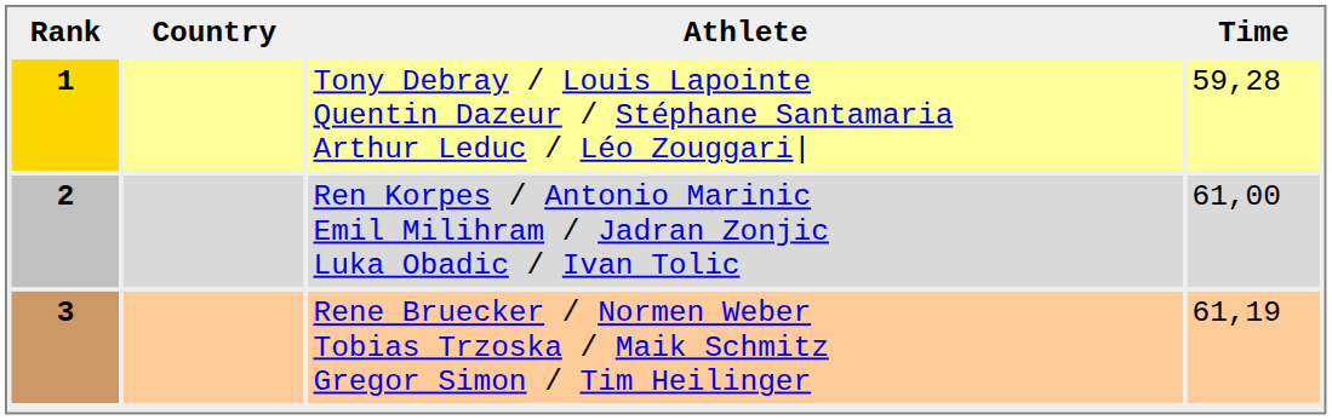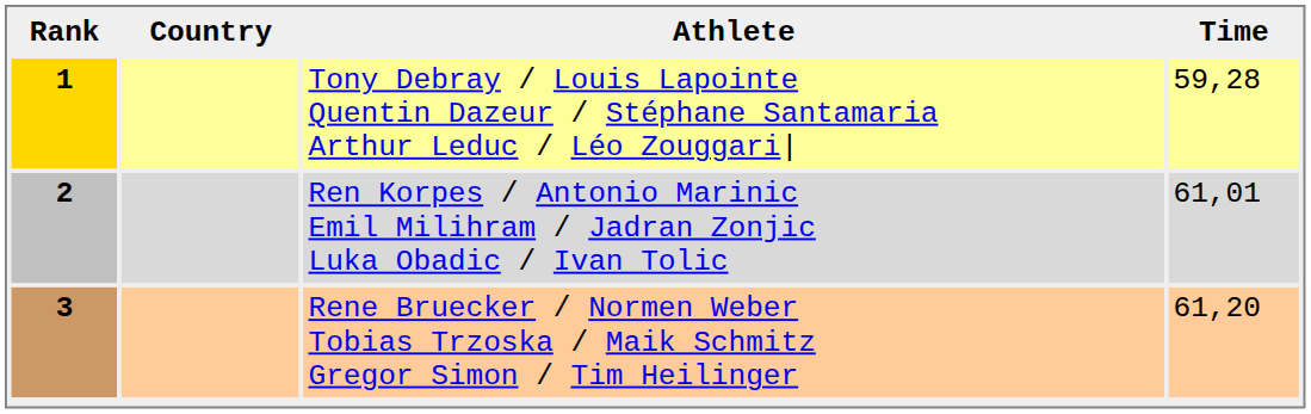 <table style="border-style:solid; border-width:1px; border-color:#808080; background-color:#EFEFEF;" cellpadding="2" cellspacing="2" width="580">
 <tr>
 <th>Rank</th>
 <th>Country</th>
 <th>Athlete</th>
 <th>Time</th>
 </tr>
 <tr align="center" bgcolor="#FFFF99" valign="top">
 <th style="background:#ffd700;">1</th>
 <td align="left"></td>
 <td align="left"><a href='#'>Tony Debray</a> / <a href='#'>Louis Lapointe</a><br><a href='#'>Quentin Dazeur</a> / <a href='#'>Stéphane Santamaria</a><br><a href='#'>Arthur Leduc</a> / <a href='#'>Léo Zouggari</a>|</td>
 <td align="left">59,28</td>
 </tr>
 <tr align="center" bgcolor="#D9D9D9" valign="top">
 <th style="background:#c0c0c0;">2</th>
 <td align="left"></td>
 <td align="left"><a href='#'>Ren Korpes</a> / <a href='#'>Antonio Marinic</a><br><a href='#'>Emil Milihram</a> / <a href='#'>Jadran Zonjic</a><br><a href='#'>Luka Obadic</a> / <a href='#'>Ivan Tolic</a></td>
-<td align="left">61,00</td>
+<td align="left">61,01</td>
 </tr>
 <tr align="center" bgcolor="#FFCC99" valign="top">
 <th style="background:#cc9966;">3</th>
 <td align="left"></td>
 <td align="left"><a href='#'>Rene Bruecker</a> / <a href='#'>Normen Weber</a><br><a href='#'>Tobias Trzoska</a> / <a href='#'>Maik Schmitz</a><br><a href='#'>Gregor Simon</a> / <a href='#'>Tim Heilinger</a></td>
-<td align="left">61,19</td>
+<td align="left">61,20</td>
 </tr>
 <tr align="center" bgcolor="#FFFFFF" valign="top">
 </tr>
 </table>
